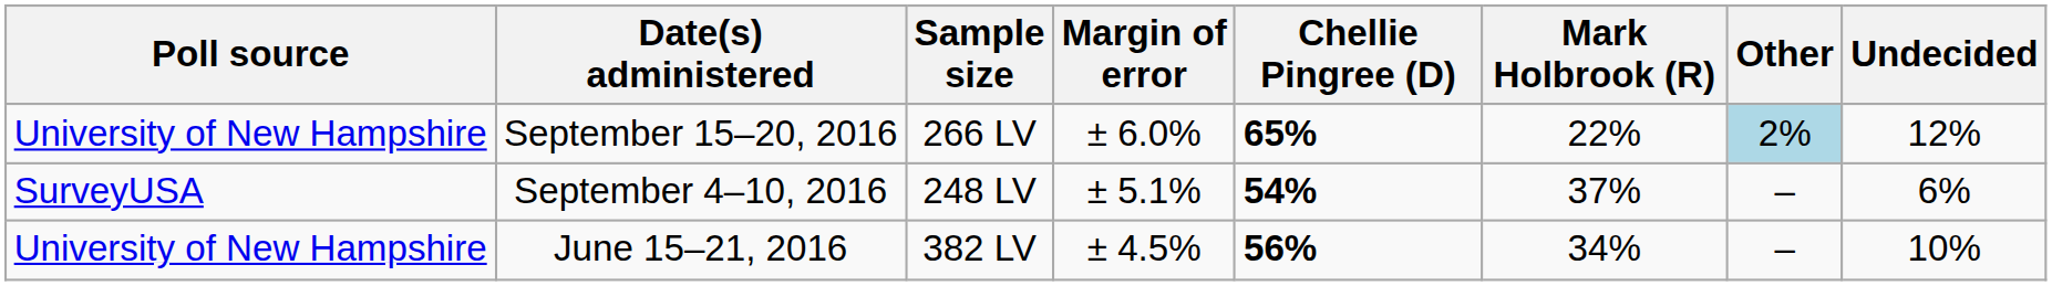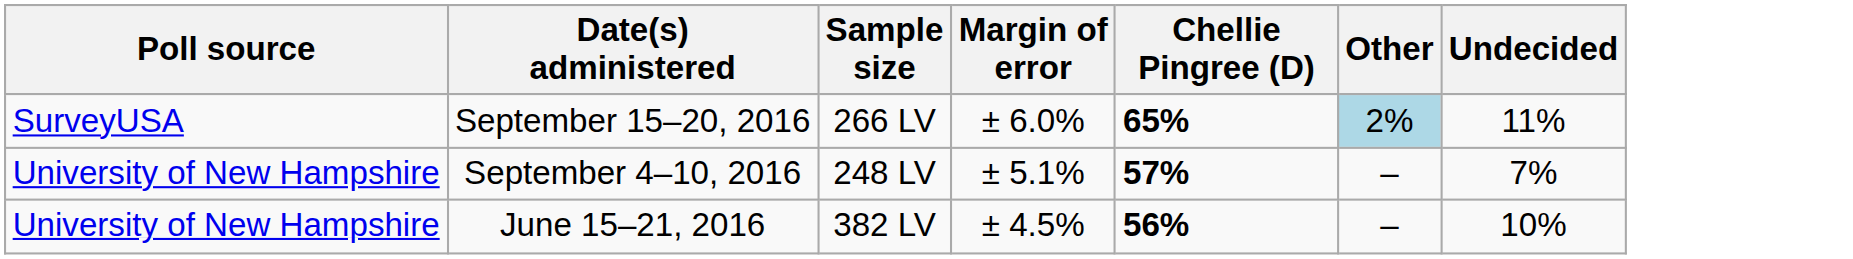 <table class="wikitable">
 <tr>
 <th>Poll source</th>
 <th>Date(s)<br>administered</th>
 <th>Sample<br>size</th>
 <th>Margin of<br>error</th>
 <th style="width:100px;">Chellie<br>Pingree (D)</th>
-<th style="width:100px;">Mark<br>Holbrook (R)</th>
 <th>Other</th>
 <th>Undecided</th>
 </tr>
 <tr>
-<td><a href='#'>University of New Hampshire</a></td>
+<td><a href='#'>SurveyUSA</a></td>
 <td align=center>September 15–20, 2016</td>
 <td align=center>266 LV</td>
 <td align=center>± 6.0%</td>
 <td><strong>65%</strong></td>
-<td align=center>22%</td>
 <td align=center style="background: lightblue;">2%</td>
-<td align=center>12%</td>
+<td align=center>11%</td>
 </tr>
 <tr>
-<td><a href='#'>SurveyUSA</a></td>
+<td><a href='#'>University of New Hampshire</a></td>
 <td align=center>September 4–10, 2016</td>
 <td align=center>248 LV</td>
 <td align=center>± 5.1%</td>
-<td><strong>54%</strong></td>
-<td align=center>37%</td>
+<td><strong>57%</strong></td>
 <td align=center>–</td>
-<td align=center>6%</td>
+<td align=center>7%</td>
 </tr>
 <tr>
 <td><a href='#'>University of New Hampshire</a></td>
 <td align=center>June 15–21, 2016</td>
 <td align=center>382 LV</td>
 <td align=center>± 4.5%</td>
 <td><strong>56%</strong></td>
-<td align=center>34%</td>
 <td align=center>–</td>
 <td align=center>10%</td>
 </tr>
 </table>
